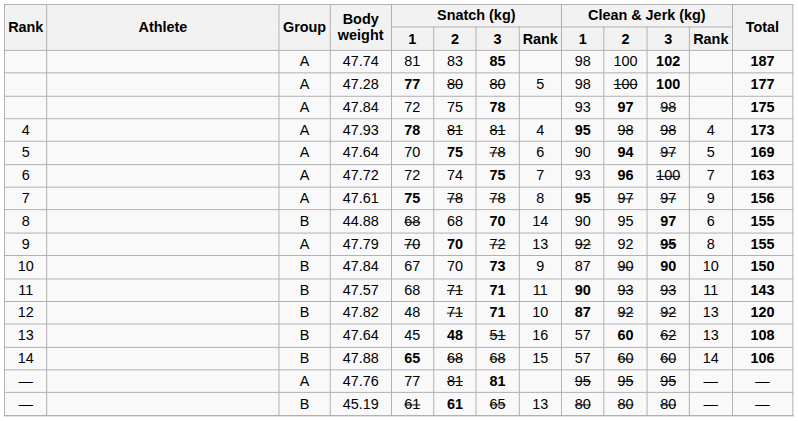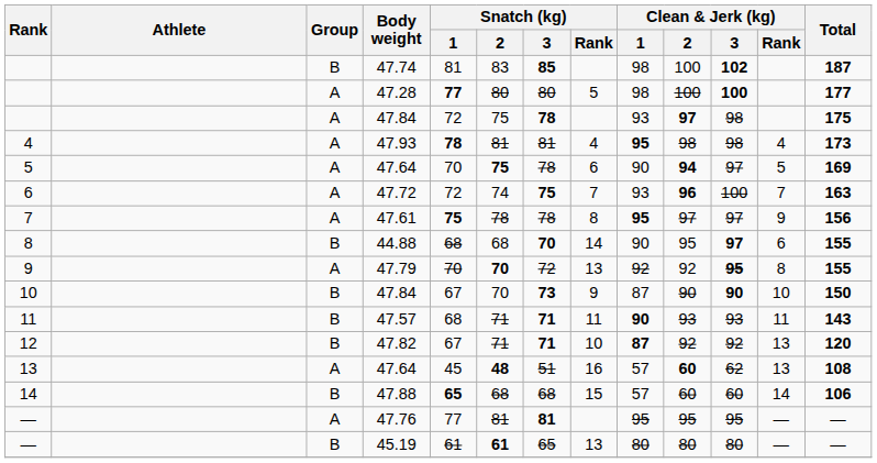 <table class = "wikitable" style="text-align:center;">
 <tr>
 <th rowspan=2 width=40>Rank</th>
 <th rowspan=2 width=250>Athlete</th>
 <th rowspan=2 width=50>Group</th>
 <th rowspan=2 width=60>Body weight</th>
 <th colspan=4>Snatch (kg)</th>
 <th colspan=4>Clean & Jerk (kg)</th>
 <th rowspan=2 width=60>Total</th>
 </tr>
 <tr>
 <th width=40>1</th>
 <th width=40>2</th>
 <th width=40>3</th>
 <th width=40>Rank</th>
 <th width=40>1</th>
 <th width=40>2</th>
 <th width=40>3</th>
 <th width=40>Rank</th>
 </tr>
 <tr>
 <td></td>
 <td align=left></td>
-<td>A</td>
+<td>B</td>
 <td>47.74</td>
 <td>81</td>
 <td>83</td>
 <td><strong>85</strong></td>
 <td></td>
 <td>98</td>
 <td>100</td>
 <td><strong>102</strong></td>
 <td></td>
 <td><strong>187</strong></td>
 </tr>
 <tr>
 <td></td>
 <td align=left></td>
 <td>A</td>
 <td>47.28</td>
 <td><strong>77</strong></td>
 <td><s>80 </s></td>
 <td><s>80 </s></td>
 <td>5</td>
 <td>98</td>
 <td><s>100 </s></td>
 <td><strong>100</strong></td>
 <td></td>
 <td><strong>177</strong></td>
 </tr>
 <tr>
 <td></td>
 <td align=left></td>
 <td>A</td>
 <td>47.84</td>
 <td>72</td>
 <td>75</td>
 <td><strong>78</strong></td>
 <td></td>
 <td>93</td>
 <td><strong>97</strong></td>
 <td><s>98 </s></td>
 <td></td>
 <td><strong>175</strong></td>
 </tr>
 <tr>
 <td>4</td>
 <td align=left></td>
 <td>A</td>
 <td>47.93</td>
 <td><strong>78</strong></td>
 <td><s>81 </s></td>
 <td><s>81 </s></td>
 <td>4</td>
 <td><strong>95</strong></td>
 <td><s>98 </s></td>
 <td><s>98 </s></td>
 <td>4</td>
 <td><strong>173</strong></td>
 </tr>
 <tr>
 <td>5</td>
 <td align=left></td>
 <td>A</td>
 <td>47.64</td>
 <td>70</td>
 <td><strong>75</strong></td>
 <td><s>78 </s></td>
 <td>6</td>
 <td>90</td>
 <td><strong>94</strong></td>
 <td><s>97 </s></td>
 <td>5</td>
 <td><strong>169</strong></td>
 </tr>
 <tr>
 <td>6</td>
 <td align=left></td>
 <td>A</td>
 <td>47.72</td>
 <td>72</td>
 <td>74</td>
 <td><strong>75</strong></td>
 <td>7</td>
 <td>93</td>
 <td><strong>96</strong></td>
 <td><s>100 </s></td>
 <td>7</td>
 <td><strong>163</strong></td>
 </tr>
 <tr>
 <td>7</td>
 <td align=left></td>
 <td>A</td>
 <td>47.61</td>
 <td><strong>75</strong></td>
 <td><s>78 </s></td>
 <td><s>78 </s></td>
 <td>8</td>
 <td><strong>95</strong></td>
 <td><s>97 </s></td>
 <td><s>97 </s></td>
 <td>9</td>
 <td><strong>156</strong></td>
 </tr>
 <tr>
 <td>8</td>
 <td align=left></td>
 <td>B</td>
 <td>44.88</td>
 <td><s>68 </s></td>
 <td>68</td>
 <td><strong>70</strong></td>
 <td>14</td>
 <td>90</td>
 <td>95</td>
 <td><strong>97</strong></td>
 <td>6</td>
 <td><strong>155</strong></td>
 </tr>
 <tr>
 <td>9</td>
 <td align=left></td>
 <td>A</td>
 <td>47.79</td>
 <td><s>70 </s></td>
 <td><strong>70</strong></td>
 <td><s>72 </s></td>
 <td>13</td>
 <td><s>92 </s></td>
 <td>92</td>
 <td><s><strong>95</strong> </s></td>
 <td>8</td>
 <td><strong>155</strong></td>
 </tr>
 <tr>
 <td>10</td>
 <td align=left></td>
 <td>B</td>
 <td>47.84</td>
 <td>67</td>
 <td>70</td>
 <td><strong>73</strong></td>
 <td>9</td>
 <td>87</td>
 <td><s>90 </s></td>
 <td><strong>90</strong></td>
 <td>10</td>
 <td><strong>150</strong></td>
 </tr>
 <tr>
 <td>11</td>
 <td align=left></td>
 <td>B</td>
 <td>47.57</td>
 <td>68</td>
 <td><s>71 </s></td>
 <td><strong>71</strong></td>
 <td>11</td>
 <td><strong>90</strong></td>
 <td><s>93 </s></td>
 <td><s>93 </s></td>
 <td>11</td>
 <td><strong>143</strong></td>
 </tr>
 <tr>
 <td>12</td>
 <td align=left></td>
 <td>B</td>
 <td>47.82</td>
-<td>48</td>
+<td>67</td>
 <td><s>71 </s></td>
 <td><strong>71</strong></td>
 <td>10</td>
 <td><strong>87</strong></td>
 <td><s>92 </s></td>
 <td><s>92 </s></td>
 <td>13</td>
 <td><strong>120</strong></td>
 </tr>
 <tr>
 <td>13</td>
 <td align=left></td>
-<td>B</td>
+<td>A</td>
 <td>47.64</td>
 <td>45</td>
 <td><strong>48</strong></td>
 <td><s>51 </s></td>
 <td>16</td>
 <td>57</td>
 <td><strong>60</strong></td>
 <td><s>62 </s></td>
 <td>13</td>
 <td><strong>108</strong></td>
 </tr>
 <tr>
 <td>14</td>
 <td align=left></td>
 <td>B</td>
 <td>47.88</td>
 <td><strong>65</strong></td>
 <td><s>68 </s></td>
 <td><s>68 </s></td>
 <td>15</td>
 <td>57</td>
 <td><s>60 </s></td>
 <td><s>60 </s></td>
 <td>14</td>
 <td><strong>106</strong></td>
 </tr>
 <tr>
 <td>—</td>
 <td align=left></td>
 <td>A</td>
 <td>47.76</td>
 <td>77</td>
 <td><s>81 </s></td>
 <td><strong>81</strong></td>
 <td></td>
 <td><s>95 </s></td>
 <td><s>95 </s></td>
 <td><s>95 </s></td>
 <td>—</td>
 <td>—</td>
 </tr>
 <tr>
 <td>—</td>
 <td align=left></td>
 <td>B</td>
 <td>45.19</td>
 <td><s>61 </s></td>
 <td><strong>61</strong></td>
 <td><s>65 </s></td>
 <td>13</td>
 <td><s>80 </s></td>
 <td><s>80 </s></td>
 <td><s>80 </s></td>
 <td>—</td>
 <td>—</td>
 </tr>
 <tr>
 </tr>
 </table>
